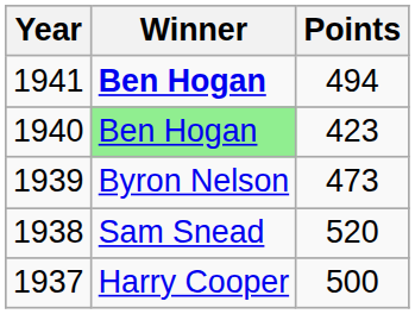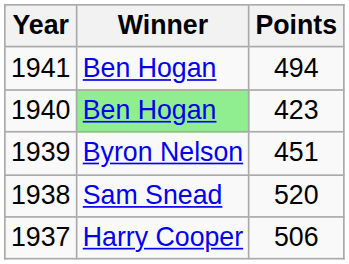 <table class="wikitable">
 <tr>
 <th>Year</th>
 <th>Winner</th>
 <th>Points</th>
 </tr>
 <tr>
 <td>1941</td>
-<td><strong> <a href='#'>Ben Hogan</a></strong></td>
+<td> <a href='#'>Ben Hogan</a></td>
 <td align=center>494</td>
 </tr>
 <tr>
 <td>1940</td>
 <td style="background: lightgreen;"> <a href='#'>Ben Hogan</a></td>
 <td align=center>423</td>
 </tr>
 <tr>
 <td>1939</td>
 <td> <a href='#'>Byron Nelson</a></td>
-<td align=center>473</td>
+<td align=center>451</td>
 </tr>
 <tr>
 <td>1938</td>
 <td> <a href='#'>Sam Snead</a></td>
 <td align=center>520</td>
 </tr>
 <tr>
 <td>1937</td>
 <td> <a href='#'>Harry Cooper</a></td>
-<td align=center>500</td>
+<td align=center>506</td>
 </tr>
 </table>
